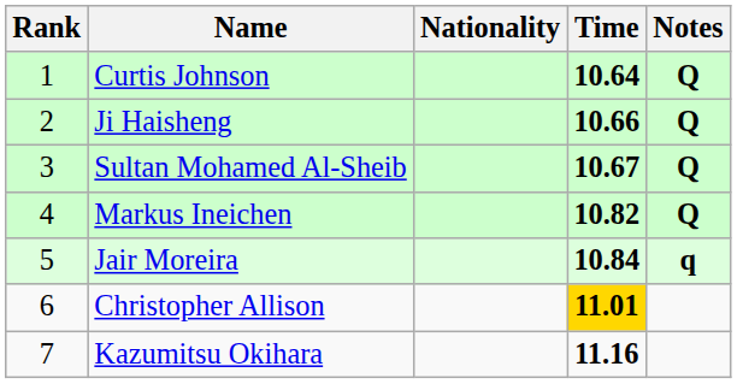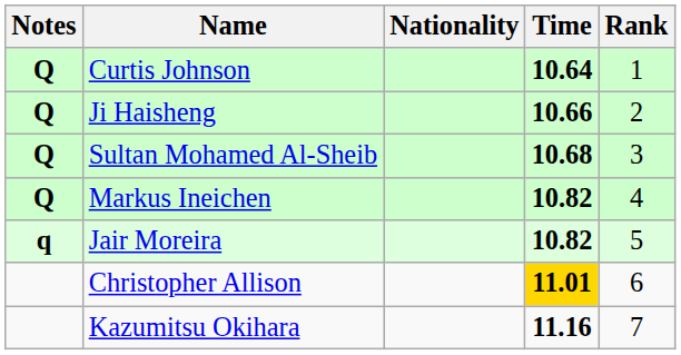 <table class="wikitable sortable" style="text-align:center">
 <tr>
-<th>Rank</th>
+<th>Notes</th>
 <th>Name</th>
 <th>Nationality</th>
 <th>Time</th>
-<th>Notes</th>
+<th>Rank</th>
 </tr>
 <tr bgcolor=ccffcc>
-<td>1</td>
+<td><strong>Q</strong></td>
 <td align=left><a href='#'>Curtis Johnson</a></td>
 <td align=left></td>
 <td><strong>10.64</strong></td>
-<td><strong>Q</strong></td>
+<td>1</td>
 </tr>
 <tr bgcolor=ccffcc>
-<td>2</td>
+<td><strong>Q</strong></td>
 <td align=left><a href='#'>Ji Haisheng</a></td>
 <td align=left></td>
 <td><strong>10.66</strong></td>
-<td><strong>Q</strong></td>
+<td>2</td>
 </tr>
 <tr bgcolor=ccffcc>
-<td>3</td>
+<td><strong>Q</strong></td>
 <td align=left><a href='#'>Sultan Mohamed Al-Sheib</a></td>
 <td align=left></td>
-<td><strong>10.67</strong></td>
-<td><strong>Q</strong></td>
+<td><strong>10.68</strong></td>
+<td>3</td>
 </tr>
 <tr bgcolor=ccffcc>
-<td>4</td>
+<td><strong>Q</strong></td>
 <td align=left><a href='#'>Markus Ineichen</a></td>
 <td align=left></td>
 <td><strong>10.82</strong></td>
-<td><strong>Q</strong></td>
+<td>4</td>
 </tr>
 <tr bgcolor=ddffdd>
-<td>5</td>
+<td><strong>q</strong></td>
 <td align=left><a href='#'>Jair Moreira</a></td>
 <td align=left></td>
-<td><strong>10.84</strong></td>
-<td><strong>q</strong></td>
+<td><strong>10.82</strong></td>
+<td>5</td>
 </tr>
 <tr>
-<td>6</td>
+<td></td>
 <td align=left><a href='#'>Christopher Allison</a></td>
 <td align=left></td>
 <td style="background: gold;"><strong>11.01</strong></td>
-<td></td>
+<td>6</td>
 </tr>
 <tr>
-<td>7</td>
+<td></td>
 <td align=left><a href='#'>Kazumitsu Okihara</a></td>
 <td align=left></td>
 <td><strong>11.16</strong></td>
-<td></td>
+<td>7</td>
 </tr>
 </table>
